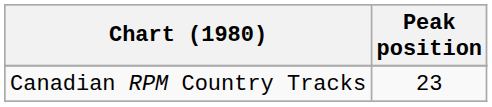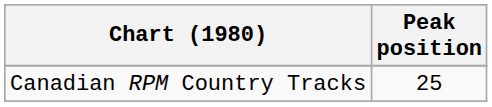 <table class="wikitable sortable">
 <tr>
 <th align="left">Chart (1980)</th>
 <th align="center">Peak<br>position</th>
 </tr>
 <tr>
 </tr>
 <tr>
 <td align="left">Canadian <em>RPM</em> Country Tracks</td>
-<td align="center">23</td>
+<td align="center">25</td>
 </tr>
 </table>
